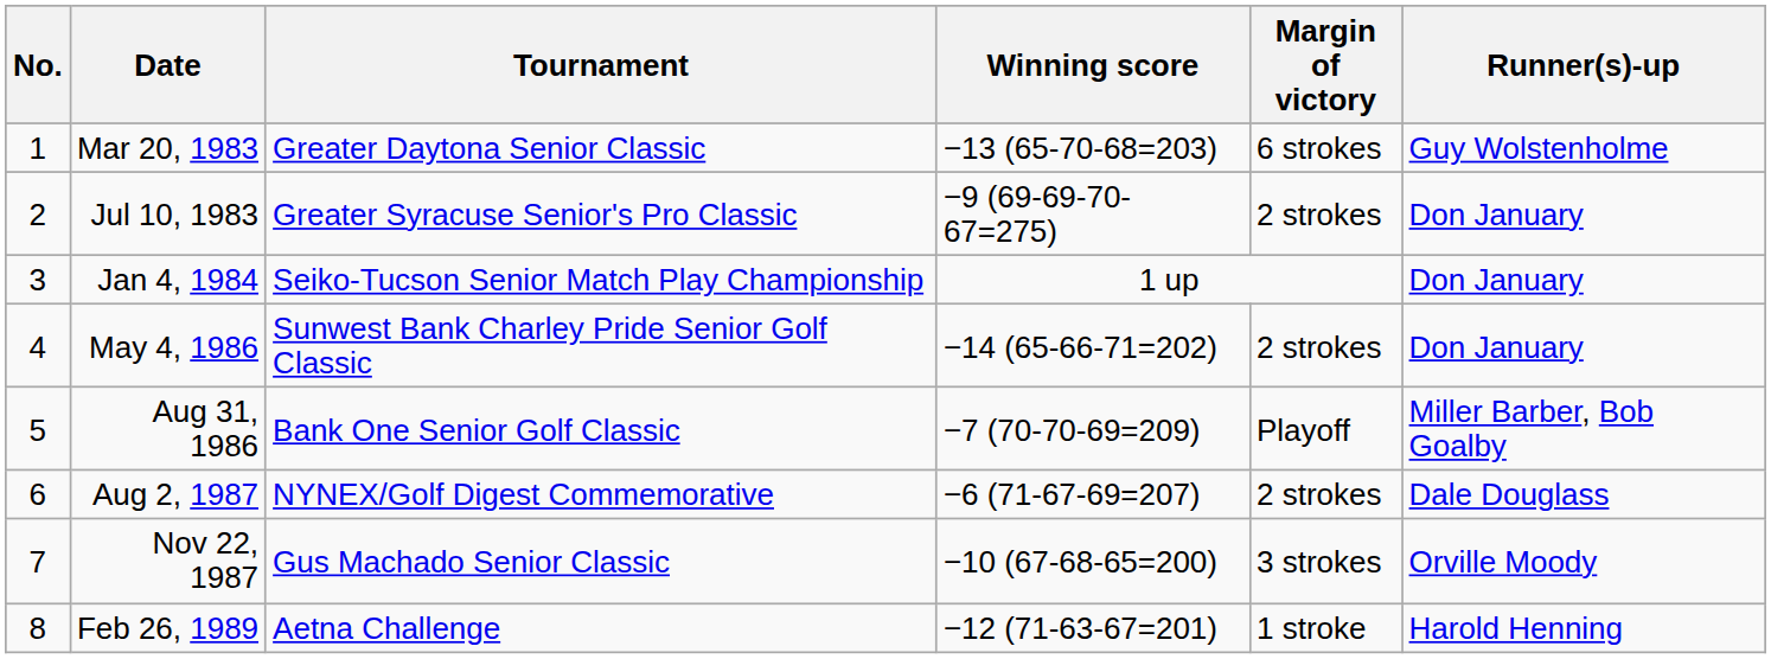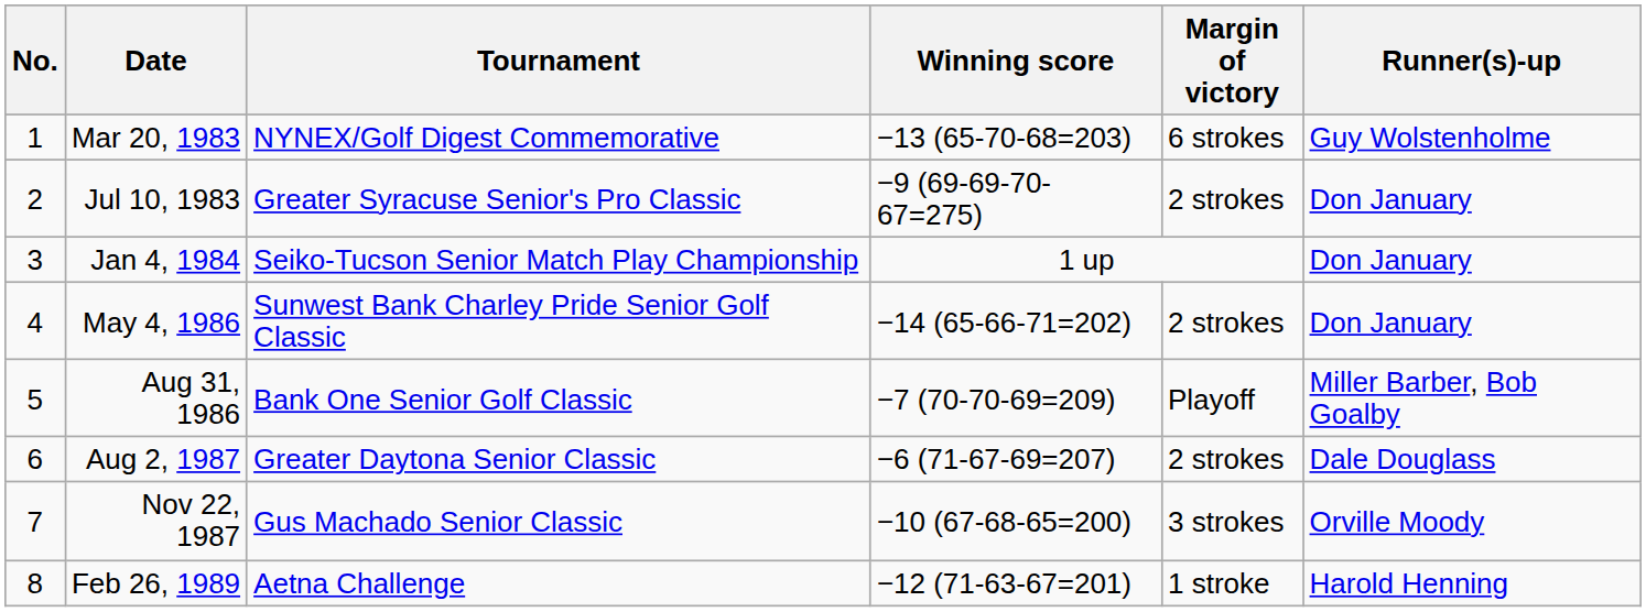 <table class="wikitable" style="font-size:95%;">
 <tr>
 <th>No.</th>
 <th>Date</th>
 <th>Tournament</th>
 <th>Winning score</th>
 <th>Margin of<br>victory</th>
 <th>Runner(s)-up</th>
 </tr>
 <tr>
 <td align=center>1</td>
 <td align=right>Mar 20, <a href='#'>1983</a></td>
-<td><a href='#'>Greater Daytona Senior Classic</a></td>
+<td><a href='#'>NYNEX/Golf Digest Commemorative</a></td>
 <td>−13 (65-70-68=203)</td>
 <td>6 strokes</td>
 <td> <a href='#'>Guy Wolstenholme</a></td>
 </tr>
 <tr>
 <td align=center>2</td>
 <td align=right>Jul 10, 1983</td>
 <td><a href='#'>Greater Syracuse Senior's Pro Classic</a></td>
 <td>−9 (69-69-70-67=275)</td>
 <td>2 strokes</td>
 <td> <a href='#'>Don January</a></td>
 </tr>
 <tr>
 <td align=center>3</td>
 <td align=right>Jan 4, <a href='#'>1984</a></td>
 <td><a href='#'>Seiko-Tucson Senior Match Play Championship</a></td>
 <td colspan=2 align=center>1 up</td>
 <td> <a href='#'>Don January</a></td>
 </tr>
 <tr>
 <td align=center>4</td>
 <td align=right>May 4, <a href='#'>1986</a></td>
 <td><a href='#'>Sunwest Bank Charley Pride Senior Golf Classic</a></td>
 <td>−14 (65-66-71=202)</td>
 <td>2 strokes</td>
 <td> <a href='#'>Don January</a></td>
 </tr>
 <tr>
 <td align=center>5</td>
 <td align=right>Aug 31, 1986</td>
 <td><a href='#'>Bank One Senior Golf Classic</a></td>
 <td>−7 (70-70-69=209)</td>
 <td>Playoff</td>
 <td> <a href='#'>Miller Barber</a>,  <a href='#'>Bob Goalby</a></td>
 </tr>
 <tr>
 <td align=center>6</td>
 <td align=right>Aug 2, <a href='#'>1987</a></td>
-<td><a href='#'>NYNEX/Golf Digest Commemorative</a></td>
+<td><a href='#'>Greater Daytona Senior Classic</a></td>
 <td>−6 (71-67-69=207)</td>
 <td>2 strokes</td>
 <td> <a href='#'>Dale Douglass</a></td>
 </tr>
 <tr>
 <td align=center>7</td>
 <td align=right>Nov 22, 1987</td>
 <td><a href='#'>Gus Machado Senior Classic</a></td>
 <td>−10 (67-68-65=200)</td>
 <td>3 strokes</td>
 <td> <a href='#'>Orville Moody</a></td>
 </tr>
 <tr>
 <td align=center>8</td>
 <td align=right>Feb 26, <a href='#'>1989</a></td>
 <td><a href='#'>Aetna Challenge</a></td>
 <td>−12 (71-63-67=201)</td>
 <td>1 stroke</td>
 <td> <a href='#'>Harold Henning</a></td>
 </tr>
 </table>
